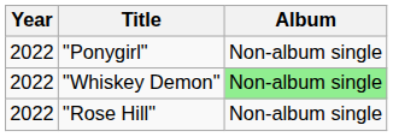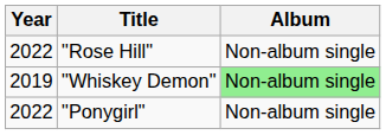 <table class="wikitable sortable">
 <tr>
 <th>Year</th>
 <th>Title</th>
 <th>Album</th>
 </tr>
 <tr>
 <td>2022</td>
-<td>"Ponygirl"</td>
+<td>"Rose Hill"</td>
 <td>Non-album single</td>
 </tr>
 <tr>
-<td>2022</td>
+<td>2019</td>
 <td>"Whiskey Demon"</td>
 <td style="background: lightgreen;">Non-album single</td>
 </tr>
 <tr>
 <td>2022</td>
-<td>"Rose Hill"</td>
+<td>"Ponygirl"</td>
 <td>Non-album single</td>
 </tr>
 </table>
